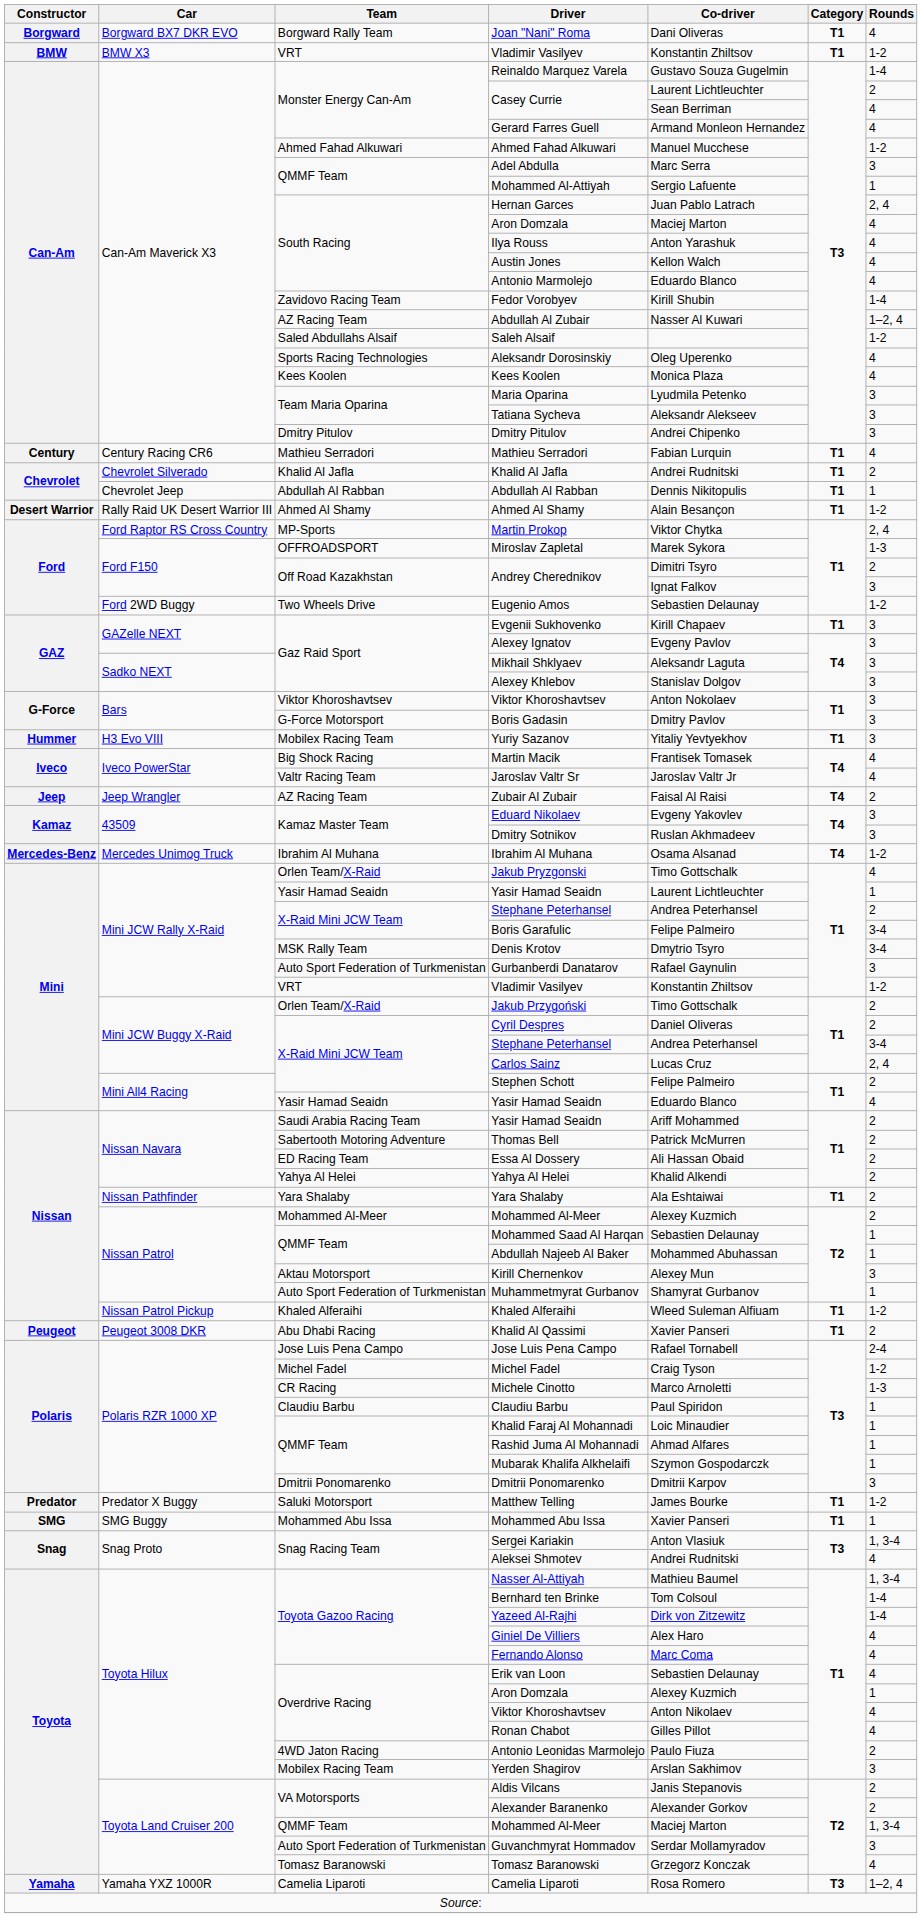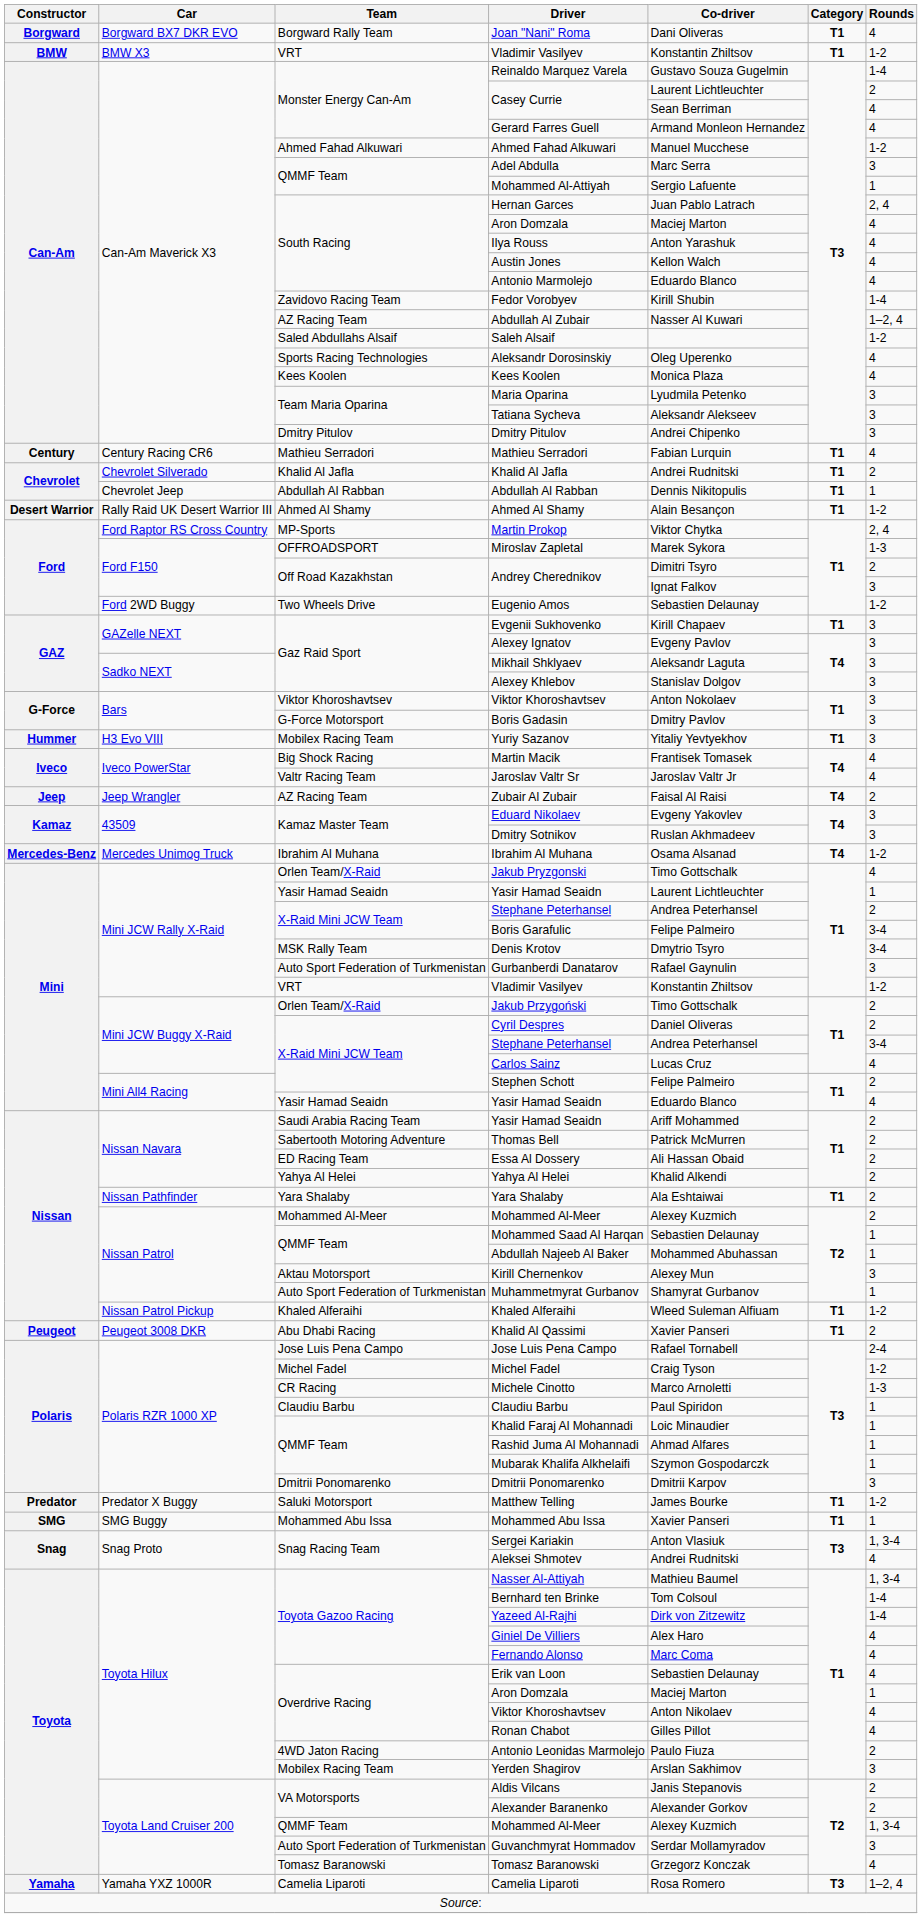 <table class="wikitable" style="font-size: 85%">
 <tr>
 <th>Constructor</th>
 <th>Car</th>
 <th>Team</th>
 <th>Driver</th>
 <th>Co-driver</th>
 <th>Category</th>
 <th>Rounds</th>
 </tr>
 <tr>
 <th rowspan=1><a href='#'>Borgward</a></th>
 <td><a href='#'>Borgward BX7 DKR EVO</a></td>
 <td> Borgward Rally Team</td>
 <td> <a href='#'>Joan "Nani" Roma</a></td>
 <td> Dani Oliveras</td>
 <td rowspan=1 align="center"><strong><span>T1</span></strong></td>
 <td>4</td>
 </tr>
 <tr>
 <th rowspan=1><a href='#'>BMW</a></th>
 <td><a href='#'>BMW X3</a></td>
 <td> VRT</td>
 <td> Vladimir Vasilyev</td>
 <td> Konstantin Zhiltsov</td>
 <td rowspan=1 align="center"><strong><span>T1</span></strong></td>
 <td>1-2</td>
 </tr>
 <tr>
 <th rowspan=20><a href='#'>Can-Am</a></th>
 <td rowspan=20>Can-Am Maverick X3</td>
 <td rowspan=4> Monster Energy Can-Am</td>
 <td> Reinaldo Marquez Varela</td>
 <td> Gustavo Souza Gugelmin</td>
 <td rowspan=20 align="center"><strong><span>T3</span></strong></td>
 <td>1-4</td>
 </tr>
 <tr>
 <td rowspan=2> Casey Currie</td>
 <td> Laurent Lichtleuchter</td>
 <td>2</td>
 </tr>
 <tr>
 <td> Sean Berriman</td>
 <td>4</td>
 </tr>
 <tr>
 <td> Gerard Farres Guell</td>
 <td> Armand Monleon Hernandez</td>
 <td>4</td>
 </tr>
 <tr>
 <td> Ahmed Fahad Alkuwari</td>
 <td> Ahmed Fahad Alkuwari</td>
 <td> Manuel Mucchese</td>
 <td>1-2</td>
 </tr>
 <tr>
 <td rowspan=2> QMMF Team</td>
 <td> Adel Abdulla</td>
 <td> Marc Serra</td>
 <td>3</td>
 </tr>
 <tr>
 <td> Mohammed Al-Attiyah</td>
 <td> Sergio Lafuente</td>
 <td>1</td>
 </tr>
 <tr>
 <td rowspan=5> South Racing</td>
 <td> Hernan Garces</td>
 <td> Juan Pablo Latrach</td>
 <td>2, 4</td>
 </tr>
 <tr>
 <td> Aron Domzala</td>
 <td> Maciej Marton</td>
 <td>4</td>
 </tr>
 <tr>
 <td> Ilya Rouss</td>
 <td> Anton Yarashuk</td>
 <td>4</td>
 </tr>
 <tr>
 <td> Austin Jones</td>
 <td> Kellon Walch</td>
 <td>4</td>
 </tr>
 <tr>
 <td> Antonio Marmolejo</td>
 <td> Eduardo Blanco</td>
 <td>4</td>
 </tr>
 <tr>
 <td> Zavidovo Racing Team</td>
 <td> Fedor Vorobyev</td>
 <td> Kirill Shubin</td>
 <td>1-4</td>
 </tr>
 <tr>
 <td> AZ Racing Team</td>
 <td> Abdullah Al Zubair</td>
 <td> Nasser Al Kuwari</td>
 <td>1–2, 4</td>
 </tr>
 <tr>
 <td> Saled Abdullahs Alsaif</td>
 <td> Saleh Alsaif</td>
 <td></td>
 <td>1-2</td>
 </tr>
 <tr>
 <td> Sports Racing Technologies</td>
 <td> Aleksandr Dorosinskiy</td>
 <td> Oleg Uperenko</td>
 <td>4</td>
 </tr>
 <tr>
 <td> Kees Koolen</td>
 <td> Kees Koolen</td>
 <td> Monica Plaza</td>
 <td>4</td>
 </tr>
 <tr>
 <td rowspan=2> Team Maria Oparina</td>
 <td> Maria Oparina</td>
 <td> Lyudmila Petenko</td>
 <td>3</td>
 </tr>
 <tr>
 <td> Tatiana Sycheva</td>
 <td> Aleksandr Alekseev</td>
 <td>3</td>
 </tr>
 <tr>
 <td> Dmitry Pitulov</td>
 <td> Dmitry Pitulov</td>
 <td> Andrei Chipenko</td>
 <td>3</td>
 </tr>
 <tr>
 <th rowspan=1>Century</th>
 <td>Century Racing CR6</td>
 <td> Mathieu Serradori</td>
 <td> Mathieu Serradori</td>
 <td> Fabian Lurquin</td>
 <td rowspan=1 align="center"><strong><span>T1</span></strong></td>
 <td>4</td>
 </tr>
 <tr>
 <th rowspan=2><a href='#'>Chevrolet</a></th>
 <td><a href='#'>Chevrolet Silverado</a></td>
 <td> Khalid Al Jafla</td>
 <td> Khalid Al Jafla</td>
 <td> Andrei Rudnitski</td>
 <td rowspan=1 align="center"><strong><span>T1</span></strong></td>
 <td>2</td>
 </tr>
 <tr>
 <td>Chevrolet Jeep</td>
 <td> Abdullah Al Rabban</td>
 <td> Abdullah Al Rabban</td>
 <td> Dennis Nikitopulis</td>
 <td rowspan=1 align="center"><strong><span>T1</span></strong></td>
 <td>1</td>
 </tr>
 <tr>
 <th rowspan=1>Desert Warrior</th>
 <td>Rally Raid UK Desert Warrior III</td>
 <td> Ahmed Al Shamy</td>
 <td> Ahmed Al Shamy</td>
 <td> Alain Besançon</td>
 <td rowspan=1 align="center"><strong><span>T1</span></strong></td>
 <td>1-2</td>
 </tr>
 <tr>
 <th rowspan=5><a href='#'>Ford</a></th>
 <td><a href='#'>Ford Raptor RS Cross Country</a></td>
 <td> MP-Sports</td>
 <td> <a href='#'>Martin Prokop</a></td>
 <td> Viktor Chytka</td>
 <td rowspan=5 align="center"><strong><span>T1</span></strong></td>
 <td>2, 4</td>
 </tr>
 <tr>
 <td rowspan=3><a href='#'>Ford F150</a></td>
 <td> OFFROADSPORT</td>
 <td> Miroslav Zapletal</td>
 <td> Marek Sykora</td>
 <td>1-3</td>
 </tr>
 <tr>
 <td rowspan=2> Off Road Kazakhstan</td>
 <td rowspan=2> Andrey Cherednikov</td>
 <td> Dimitri Tsyro</td>
 <td>2</td>
 </tr>
 <tr>
 <td> Ignat Falkov</td>
 <td>3</td>
 </tr>
 <tr>
 <td><a href='#'>Ford</a> 2WD Buggy</td>
 <td> Two Wheels Drive</td>
 <td> Eugenio Amos</td>
 <td> Sebastien Delaunay</td>
 <td>1-2</td>
 </tr>
 <tr>
 <th rowspan=4><a href='#'>GAZ</a></th>
 <td rowspan=2><a href='#'>GAZelle NEXT</a></td>
 <td rowspan=4> Gaz Raid Sport</td>
 <td> Evgenii Sukhovenko</td>
 <td> Kirill Chapaev</td>
 <td rowspan=1 align="center"><strong><span>T1</span></strong></td>
 <td>3</td>
 </tr>
 <tr>
 <td> Alexey Ignatov</td>
 <td> Evgeny Pavlov</td>
 <td rowspan=3 align="center"><strong><span>T4</span></strong></td>
 <td>3</td>
 </tr>
 <tr>
 <td rowspan=2><a href='#'>Sadko NEXT</a></td>
 <td> Mikhail Shklyaev</td>
 <td> Aleksandr Laguta</td>
 <td>3</td>
 </tr>
 <tr>
 <td> Alexey Khlebov</td>
 <td> Stanislav Dolgov</td>
 <td>3</td>
 </tr>
 <tr>
 <th rowspan=2>G-Force</th>
 <td rowspan=2><a href='#'>Bars</a></td>
 <td> Viktor Khoroshavtsev</td>
 <td> Viktor Khoroshavtsev</td>
 <td> Anton Nokolaev</td>
 <td rowspan=2 align="center"><strong><span>T1</span></strong></td>
 <td>3</td>
 </tr>
 <tr>
 <td> G-Force Motorsport</td>
 <td> Boris Gadasin</td>
 <td> Dmitry Pavlov</td>
 <td>3</td>
 </tr>
 <tr>
 <th rowspan=1><a href='#'>Hummer</a></th>
 <td><a href='#'>H3 Evo VIII</a></td>
 <td> Mobilex Racing Team</td>
 <td> Yuriy Sazanov</td>
 <td> Yitaliy Yevtyekhov</td>
 <td rowspan=1 align="center"><strong><span>T1</span></strong></td>
 <td>3</td>
 </tr>
 <tr>
 <th rowspan=2><a href='#'>Iveco</a></th>
 <td rowspan=2><a href='#'>Iveco PowerStar</a></td>
 <td> Big Shock Racing</td>
 <td> Martin Macik</td>
 <td> Frantisek Tomasek</td>
 <td rowspan=2 align="center"><strong><span>T4</span></strong></td>
 <td>4</td>
 </tr>
 <tr>
 <td> Valtr Racing Team</td>
 <td> Jaroslav Valtr Sr</td>
 <td> Jaroslav Valtr Jr</td>
 <td>4</td>
 </tr>
 <tr>
 <th rowspan=1><a href='#'>Jeep</a></th>
 <td><a href='#'>Jeep Wrangler</a></td>
 <td> AZ Racing Team</td>
 <td> Zubair Al Zubair</td>
 <td> Faisal Al Raisi</td>
 <td rowspan=1 align="center"><strong><span>T4</span></strong></td>
 <td>2</td>
 </tr>
 <tr>
 <th rowspan=2><a href='#'>Kamaz</a></th>
 <td rowspan=2><a href='#'>43509</a></td>
 <td rowspan=2> Kamaz Master Team</td>
 <td> <a href='#'>Eduard Nikolaev</a></td>
 <td> Evgeny Yakovlev</td>
 <td rowspan=2 align="center"><strong><span>T4</span></strong></td>
 <td>3</td>
 </tr>
 <tr>
 <td> Dmitry Sotnikov</td>
 <td> Ruslan Akhmadeev</td>
 <td>3</td>
 </tr>
 <tr>
 <th rowspan=1><a href='#'>Mercedes-Benz</a></th>
 <td><a href='#'>Mercedes Unimog Truck</a></td>
 <td> Ibrahim Al Muhana</td>
 <td> Ibrahim Al Muhana</td>
 <td> Osama Alsanad</td>
 <td rowspan=1 align="center"><strong><span>T4</span></strong></td>
 <td>1-2</td>
 </tr>
 <tr>
 <th rowspan=13><a href='#'>Mini</a></th>
 <td rowspan=7><a href='#'>Mini JCW Rally X-Raid</a></td>
 <td> Orlen Team/<a href='#'>X-Raid</a></td>
 <td> <a href='#'>Jakub Pryzgonski</a></td>
 <td> Timo Gottschalk</td>
 <td rowspan=7 align="center"><strong><span>T1</span></strong></td>
 <td>4</td>
 </tr>
 <tr>
 <td> Yasir Hamad Seaidn</td>
 <td> Yasir Hamad Seaidn</td>
 <td> Laurent Lichtleuchter</td>
 <td>1</td>
 </tr>
 <tr>
 <td rowspan=2> <a href='#'>X-Raid Mini JCW Team</a></td>
 <td> <a href='#'>Stephane Peterhansel</a></td>
 <td> Andrea Peterhansel</td>
 <td>2</td>
 </tr>
 <tr>
 <td> Boris Garafulic</td>
 <td> Felipe Palmeiro</td>
 <td>3-4</td>
 </tr>
 <tr>
 <td> MSK Rally Team</td>
 <td> Denis Krotov</td>
 <td> Dmytrio Tsyro</td>
 <td>3-4</td>
 </tr>
 <tr>
 <td> Auto Sport Federation of Turkmenistan</td>
 <td> Gurbanberdi Danatarov</td>
 <td> Rafael Gaynulin</td>
 <td>3</td>
 </tr>
 <tr>
 <td> VRT</td>
 <td> Vladimir Vasilyev</td>
 <td> Konstantin Zhiltsov</td>
 <td>1-2</td>
 </tr>
 <tr>
 <td rowspan=4><a href='#'>Mini JCW Buggy X-Raid</a></td>
 <td> Orlen Team/<a href='#'>X-Raid</a></td>
 <td> <a href='#'>Jakub Przygoński</a></td>
 <td> Timo Gottschalk</td>
 <td rowspan=4 align="center"><strong><span>T1</span></strong></td>
 <td>2</td>
 </tr>
 <tr>
 <td rowspan=4> <a href='#'>X-Raid Mini JCW Team</a></td>
 <td> <a href='#'>Cyril Despres</a></td>
 <td> Daniel Oliveras</td>
 <td>2</td>
 </tr>
 <tr>
 <td> <a href='#'>Stephane Peterhansel</a></td>
 <td> Andrea Peterhansel</td>
 <td>3-4</td>
 </tr>
 <tr>
 <td> <a href='#'>Carlos Sainz</a></td>
 <td> Lucas Cruz</td>
-<td>2, 4</td>
+<td>4</td>
 </tr>
 <tr>
 <td rowspan=2><a href='#'>Mini All4 Racing</a></td>
 <td> Stephen Schott</td>
 <td> Felipe Palmeiro</td>
 <td rowspan=2 align="center"><strong><span>T1</span></strong></td>
 <td>2</td>
 </tr>
 <tr>
 <td> Yasir Hamad Seaidn</td>
 <td> Yasir Hamad Seaidn</td>
 <td> Eduardo Blanco</td>
 <td>4</td>
 </tr>
 <tr>
 <th rowspan=11><a href='#'>Nissan</a></th>
 <td rowspan=4><a href='#'>Nissan Navara</a></td>
 <td> Saudi Arabia Racing Team</td>
 <td> Yasir Hamad Seaidn</td>
 <td> Ariff Mohammed</td>
 <td rowspan=4 align="center"><strong><span>T1</span></strong></td>
 <td>2</td>
 </tr>
 <tr>
 <td> Sabertooth Motoring Adventure</td>
 <td> Thomas Bell</td>
 <td> Patrick McMurren</td>
 <td>2</td>
 </tr>
 <tr>
 <td> ED Racing Team</td>
 <td> Essa Al Dossery</td>
 <td> Ali Hassan Obaid</td>
 <td>2</td>
 </tr>
 <tr>
 <td> Yahya Al Helei</td>
 <td> Yahya Al Helei</td>
 <td> Khalid Alkendi</td>
 <td>2</td>
 </tr>
 <tr>
 <td rowspan=1><a href='#'>Nissan Pathfinder</a></td>
 <td> Yara Shalaby</td>
 <td> Yara Shalaby</td>
 <td> Ala Eshtaiwai</td>
 <td rowspan=1 align="center"><strong><span>T1</span></strong></td>
 <td>2</td>
 </tr>
 <tr>
 <td rowspan=5><a href='#'>Nissan Patrol</a></td>
 <td> Mohammed Al-Meer</td>
 <td> Mohammed Al-Meer</td>
 <td> Alexey Kuzmich</td>
 <td rowspan=5 align="center"><strong><span>T2</span></strong></td>
 <td>2</td>
 </tr>
 <tr>
 <td rowspan=2> QMMF Team</td>
 <td> Mohammed Saad Al Harqan</td>
 <td> Sebastien Delaunay</td>
 <td>1</td>
 </tr>
 <tr>
 <td> Abdullah Najeeb Al Baker</td>
 <td> Mohammed Abuhassan</td>
 <td>1</td>
 </tr>
 <tr>
 <td> Aktau Motorsport</td>
 <td> Kirill Chernenkov</td>
 <td> Alexey Mun</td>
 <td>3</td>
 </tr>
 <tr>
 <td> Auto Sport Federation of Turkmenistan</td>
 <td> Muhammetmyrat Gurbanov</td>
 <td> Shamyrat Gurbanov</td>
 <td>1</td>
 </tr>
 <tr>
 <td rowspan=1><a href='#'>Nissan Patrol Pickup</a></td>
 <td> Khaled Alferaihi</td>
 <td> Khaled Alferaihi</td>
 <td> Wleed Suleman Alfiuam</td>
 <td rowspan=1 align="center"><strong><span>T1</span></strong></td>
 <td>1-2</td>
 </tr>
 <tr>
 <th rowspan=1><a href='#'>Peugeot</a></th>
 <td><a href='#'>Peugeot 3008 DKR</a></td>
 <td> Abu Dhabi Racing</td>
 <td> Khalid Al Qassimi</td>
 <td> Xavier Panseri</td>
 <td rowspan=1 align="center"><strong><span>T1</span></strong></td>
 <td>2</td>
 </tr>
 <tr>
 <th rowspan=8><a href='#'>Polaris</a></th>
 <td rowspan=8><a href='#'>Polaris RZR 1000 XP</a></td>
 <td> Jose Luis Pena Campo</td>
 <td> Jose Luis Pena Campo</td>
 <td> Rafael Tornabell</td>
 <td rowspan=8 align="center"><strong><span>T3</span></strong></td>
 <td>2-4</td>
 </tr>
 <tr>
 <td> Michel Fadel</td>
 <td> Michel Fadel</td>
 <td> Craig Tyson</td>
 <td>1-2</td>
 </tr>
 <tr>
 <td> CR Racing</td>
 <td> Michele Cinotto</td>
 <td> Marco Arnoletti</td>
 <td>1-3</td>
 </tr>
 <tr>
 <td> Claudiu Barbu</td>
 <td> Claudiu Barbu</td>
 <td> Paul Spiridon</td>
 <td>1</td>
 </tr>
 <tr>
 <td rowspan=3> QMMF Team</td>
 <td> Khalid Faraj Al Mohannadi</td>
 <td> Loic Minaudier</td>
 <td>1</td>
 </tr>
 <tr>
 <td> Rashid Juma Al Mohannadi</td>
 <td> Ahmad Alfares</td>
 <td>1</td>
 </tr>
 <tr>
 <td> Mubarak Khalifa Alkhelaifi</td>
 <td> Szymon Gospodarczk</td>
 <td>1</td>
 </tr>
 <tr>
 <td> Dmitrii Ponomarenko</td>
 <td> Dmitrii Ponomarenko</td>
 <td> Dmitrii Karpov</td>
 <td>3</td>
 </tr>
 <tr>
 <th rowspan=1>Predator</th>
 <td>Predator X Buggy</td>
 <td> Saluki Motorsport</td>
 <td> Matthew Telling</td>
 <td> James Bourke</td>
 <td rowspan=1 align="center"><strong><span>T1</span></strong></td>
 <td>1-2</td>
 </tr>
 <tr>
 <th rowspan=1>SMG</th>
 <td rowspan=1>SMG Buggy</td>
 <td rowspan=1> Mohammed Abu Issa</td>
 <td> Mohammed Abu Issa</td>
 <td> Xavier Panseri</td>
 <td rowspan=1 align="center"><strong><span>T1</span></strong></td>
 <td>1</td>
 </tr>
 <tr>
 <th rowspan=2>Snag</th>
 <td rowspan=2>Snag Proto</td>
 <td rowspan=2> Snag Racing Team</td>
 <td> Sergei Kariakin</td>
 <td> Anton Vlasiuk</td>
 <td rowspan=2 align="center"><strong><span>T3</span></strong></td>
 <td>1, 3-4</td>
 </tr>
 <tr>
 <td> Aleksei Shmotev</td>
 <td> Andrei Rudnitski</td>
 <td>4</td>
 </tr>
 <tr>
 <th rowspan=16><a href='#'>Toyota</a></th>
 <td rowspan=11><a href='#'>Toyota Hilux</a></td>
 <td rowspan=5> <a href='#'>Toyota Gazoo Racing</a></td>
 <td> <a href='#'>Nasser Al-Attiyah</a></td>
 <td> Mathieu Baumel</td>
 <td rowspan=11 align="center"><strong><span>T1</span></strong></td>
 <td>1, 3-4</td>
 </tr>
 <tr>
 <td> Bernhard ten Brinke</td>
 <td> Tom Colsoul</td>
 <td>1-4</td>
 </tr>
 <tr>
 <td> <a href='#'>Yazeed Al-Rajhi</a></td>
 <td> <a href='#'>Dirk von Zitzewitz</a></td>
 <td>1-4</td>
 </tr>
 <tr>
 <td> <a href='#'>Giniel De Villiers</a></td>
 <td> Alex Haro</td>
 <td>4</td>
 </tr>
 <tr>
 <td> <a href='#'>Fernando Alonso</a></td>
 <td> <a href='#'>Marc Coma</a></td>
 <td>4</td>
 </tr>
 <tr>
 <td rowspan=4> Overdrive Racing</td>
 <td> Erik van Loon</td>
 <td> Sebastien Delaunay</td>
 <td>4</td>
 </tr>
 <tr>
 <td> Aron Domzala</td>
-<td> Alexey Kuzmich</td>
+<td> Maciej Marton</td>
 <td>1</td>
 </tr>
 <tr>
 <td> Viktor Khoroshavtsev</td>
 <td> Anton Nikolaev</td>
 <td>4</td>
 </tr>
 <tr>
 <td> Ronan Chabot</td>
 <td> Gilles Pillot</td>
 <td>4</td>
 </tr>
 <tr>
 <td> 4WD Jaton Racing</td>
 <td> Antonio Leonidas Marmolejo</td>
 <td> Paulo Fiuza</td>
 <td>2</td>
 </tr>
 <tr>
 <td> Mobilex Racing Team</td>
 <td> Yerden Shagirov</td>
 <td> Arslan Sakhimov</td>
 <td>3</td>
 </tr>
 <tr>
 <td rowspan=5><a href='#'>Toyota Land Cruiser 200</a></td>
 <td rowspan=2> VA Motorsports</td>
 <td> Aldis Vilcans</td>
 <td> Janis Stepanovis</td>
 <td rowspan=5 align="center"><strong><span>T2</span></strong></td>
 <td>2</td>
 </tr>
 <tr>
 <td> Alexander Baranenko</td>
 <td> Alexander Gorkov</td>
 <td>2</td>
 </tr>
 <tr>
 <td> QMMF Team</td>
 <td> Mohammed Al-Meer</td>
-<td> Maciej Marton</td>
+<td> Alexey Kuzmich</td>
 <td>1, 3-4</td>
 </tr>
 <tr>
 <td> Auto Sport Federation of Turkmenistan</td>
 <td> Guvanchmyrat Hommadov</td>
 <td> Serdar Mollamyradov</td>
 <td>3</td>
 </tr>
 <tr>
 <td> Tomasz Baranowski</td>
 <td> Tomasz Baranowski</td>
 <td> Grzegorz Konczak</td>
 <td>4</td>
 </tr>
 <tr>
 <th rowspan=1><a href='#'>Yamaha</a></th>
 <td rowspan=1>Yamaha YXZ 1000R</td>
 <td> Camelia Liparoti</td>
 <td> Camelia Liparoti</td>
 <td> Rosa Romero</td>
 <td rowspan=1 align="center"><strong><span>T3</span></strong></td>
 <td>1–2, 4</td>
 </tr>
 <tr>
 <td colspan=7 align=center><em>Source</em>:</td>
 </tr>
 <tr>
 </tr>
 </table>
